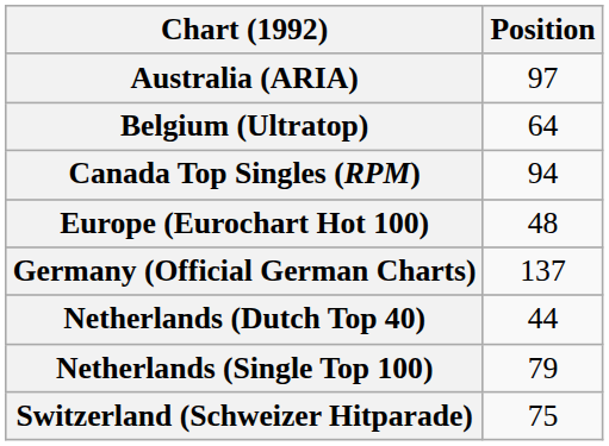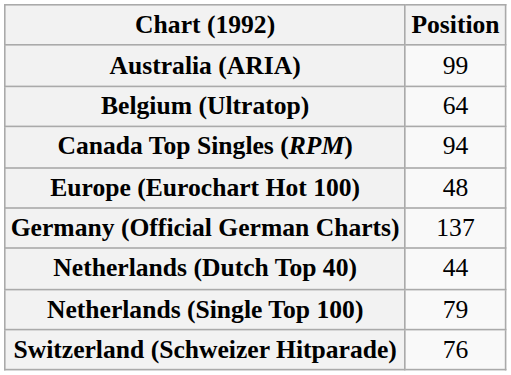 <table class="wikitable sortable plainrowheaders" style="text-align:center">
 <tr>
 <th>Chart (1992)</th>
 <th>Position</th>
 </tr>
 <tr>
 <th scope="row">Australia (ARIA)</th>
-<td>97</td>
+<td>99</td>
 </tr>
 <tr>
 <th scope="row">Belgium (Ultratop)</th>
 <td>64</td>
 </tr>
 <tr>
 <th scope="row">Canada Top Singles (<em>RPM</em>)</th>
 <td>94</td>
 </tr>
 <tr>
 <th scope="row">Europe (Eurochart Hot 100)</th>
 <td>48</td>
 </tr>
 <tr>
 <th scope="row">Germany (Official German Charts)</th>
 <td>137</td>
 </tr>
 <tr>
 <th scope="row">Netherlands (Dutch Top 40)</th>
 <td>44</td>
 </tr>
 <tr>
 <th scope="row">Netherlands (Single Top 100)</th>
 <td>79</td>
 </tr>
 <tr>
 <th scope="row">Switzerland (Schweizer Hitparade)</th>
-<td>75</td>
+<td>76</td>
 </tr>
 </table>
